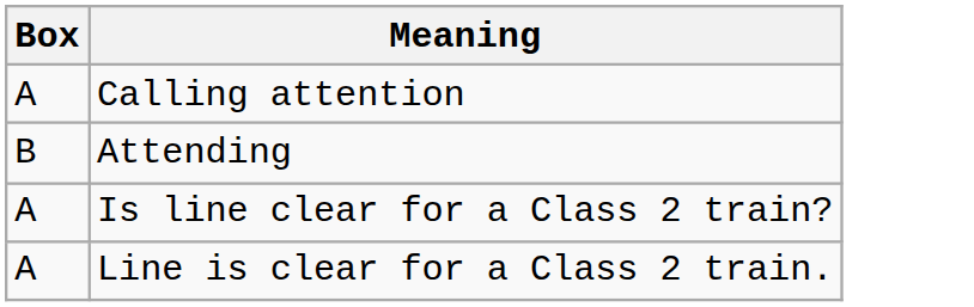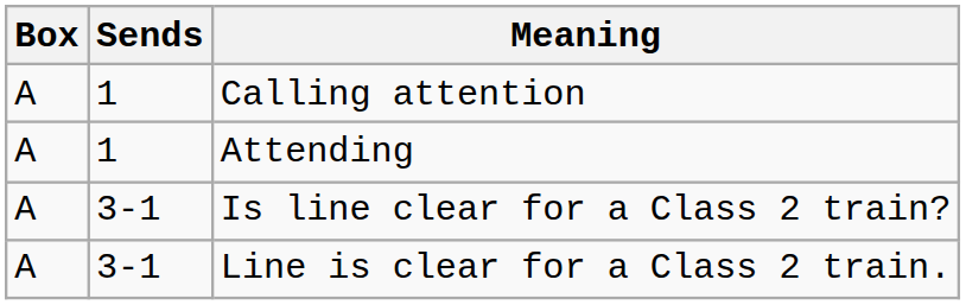 <table class="wikitable">
 <tr>
 <th>Box</th>
+<th>Sends</th>
 <th>Meaning</th>
 </tr>
 <tr>
 <td>A</td>
+<td>1</td>
 <td>Calling attention</td>
 </tr>
 <tr>
-<td>B</td>
+<td>A</td>
+<td>1</td>
 <td>Attending</td>
 </tr>
 <tr>
 <td>A</td>
+<td>3-1</td>
 <td>Is line clear for a Class 2 train?</td>
 </tr>
 <tr>
 <td>A</td>
+<td>3-1</td>
 <td>Line is clear for a Class 2 train.</td>
 </tr>
 </table>
